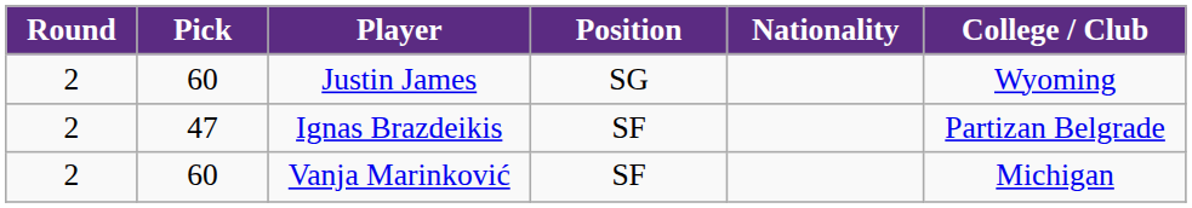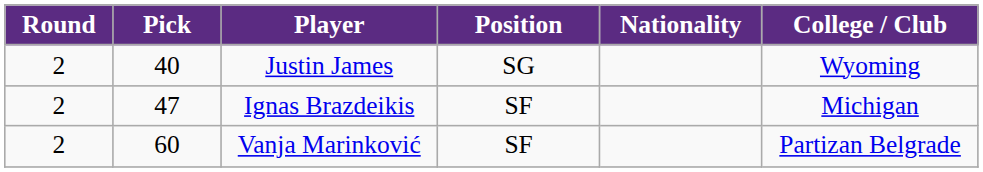 <table class="wikitable sortable sortable">
 <tr>
 <th style="background:#5b2b82; color:white" width="10%">Round</th>
 <th style="background:#5b2b82; color:white"  width="10%">Pick</th>
 <th style="background:#5b2b82; color:white"  width="20%">Player</th>
 <th style="background:#5b2b82; color:white" width="15%">Position</th>
 <th style="background:#5b2b82; color:white" width="15%">Nationality</th>
 <th style="background:#5b2b82; color:white" width="20%">College / Club</th>
 </tr>
 <tr style="text-align: center">
 <td>2</td>
-<td>60</td>
+<td>40</td>
 <td><a href='#'>Justin James</a></td>
 <td>SG</td>
 <td></td>
 <td><a href='#'>Wyoming</a></td>
 </tr>
 <tr style="text-align: center">
 <td>2</td>
 <td>47</td>
 <td><a href='#'>Ignas Brazdeikis</a></td>
 <td>SF</td>
 <td><br></td>
-<td><a href='#'>Partizan Belgrade</a></td>
+<td><a href='#'>Michigan</a></td>
 </tr>
 <tr style="text-align: center">
 <td>2</td>
 <td>60</td>
 <td><a href='#'>Vanja Marinković</a></td>
 <td>SF</td>
 <td></td>
-<td><a href='#'>Michigan</a></td>
+<td><a href='#'>Partizan Belgrade</a></td>
 </tr>
 </table>
